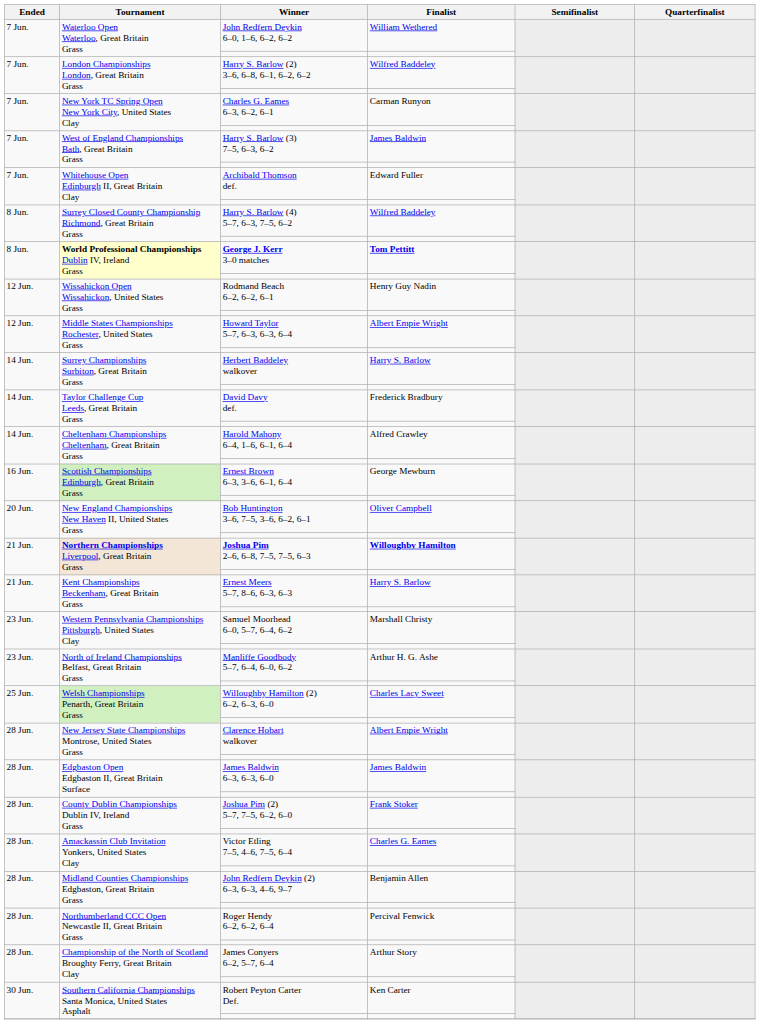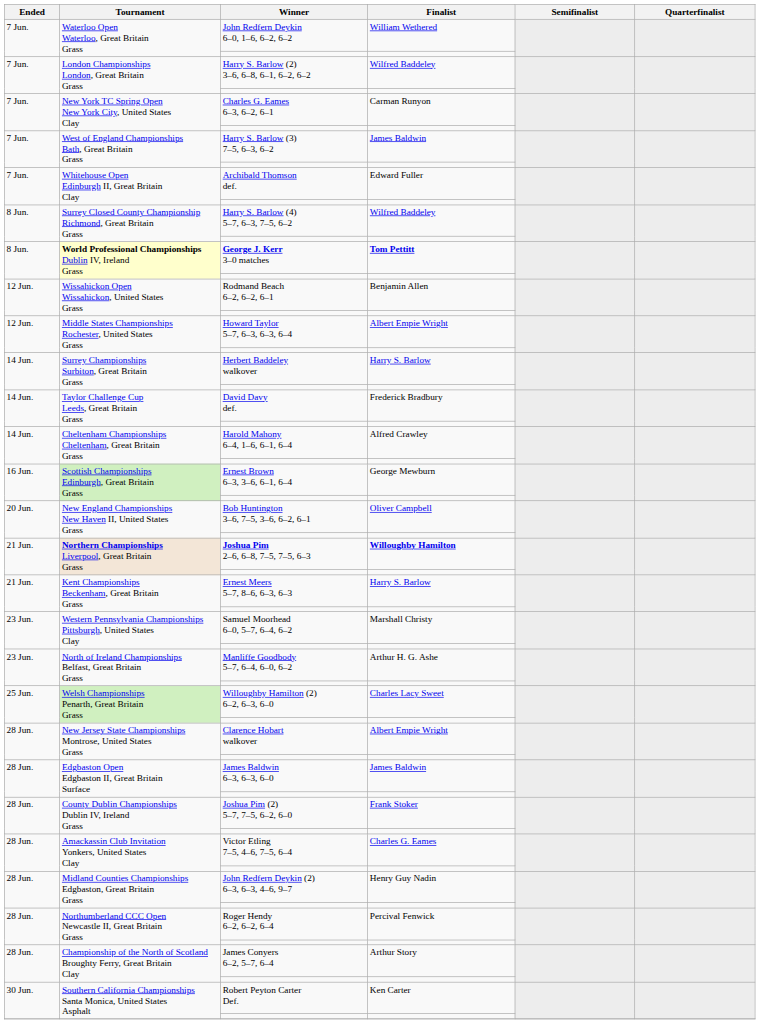 <table class="wikitable" style="font-size:85%;">
 <tr>
 <th width="75">Ended</th>
 <th width="230">Tournament</th>
 <th width="210">Winner</th>
 <th width="210">Finalist</th>
 <th width="170">Semifinalist</th>
 <th width="170">Quarterfinalist</th>
 </tr>
 <tr valign=top>
 <td rowspan=2>7 Jun.</td>
 <td rowspan="2"><a href='#'>Waterloo Open</a><br><a href='#'>Waterloo</a>, Great Britain<br>Grass</td>
 <td> <a href='#'>John Redfern Deykin</a> <br>6–0, 1–6, 6–2, 6–2</td>
 <td> <a href='#'>William Wethered</a></td>
 <td style="background:#ededed;" rowspan=2></td>
 <td style="background:#ededed;" rowspan=2></td>
 </tr>
 <tr valign=top>
 <td></td>
 <td></td>
 </tr>
 <tr valign=top>
 <td rowspan=2>7 Jun.</td>
 <td rowspan="2"><a href='#'>London Championships</a><br><a href='#'>London</a>, Great Britain<br>Grass</td>
 <td> <a href='#'>Harry S. Barlow</a> (2)<br> 3–6, 6–8, 6–1, 6–2, 6–2</td>
 <td> <a href='#'>Wilfred Baddeley</a></td>
 <td style="background:#ededed;" rowspan=2></td>
 <td style="background:#ededed;" rowspan=2></td>
 </tr>
 <tr valign=top>
 <td></td>
 <td></td>
 </tr>
 <tr valign=top>
 <td rowspan=2>7 Jun.</td>
 <td rowspan="2"><a href='#'>New York TC Spring Open</a><br><a href='#'>New York City</a>, United States<br>Clay</td>
 <td> <a href='#'>Charles G. Eames</a><br>6–3, 6–2, 6–1</td>
 <td> Carman Runyon</td>
 <td style="background:#ededed;" rowspan=2></td>
 <td style="background:#ededed;" rowspan=2></td>
 </tr>
 <tr valign=top>
 <td></td>
 <td></td>
 </tr>
 <tr valign=top>
 <td rowspan=2>7 Jun.</td>
 <td rowspan="2"><a href='#'>West of England Championships</a><br><a href='#'>Bath</a>, Great Britain<br>Grass</td>
 <td> <a href='#'>Harry S. Barlow</a> (3) <br>7–5, 6–3, 6–2</td>
 <td> <a href='#'>James Baldwin</a></td>
 <td style="background:#ededed;" rowspan=2></td>
 <td style="background:#ededed;" rowspan=2></td>
 </tr>
 <tr valign=top>
 <td></td>
 <td></td>
 </tr>
 <tr valign=top>
 <td rowspan=2>7 Jun.</td>
 <td rowspan="2"><a href='#'>Whitehouse Open</a><br><a href='#'>Edinburgh</a> II, Great Britain<br>Clay</td>
 <td><a href='#'>Archibald Thomson</a><br>def.</td>
 <td> Edward Fuller</td>
 <td style="background:#ededed;" rowspan=2></td>
 <td style="background:#ededed;" rowspan=2></td>
 </tr>
 <tr valign=top>
 <td></td>
 <td></td>
 </tr>
 <tr valign=top>
 <td rowspan=2>8 Jun.</td>
 <td rowspan="2"><a href='#'>Surrey Closed County Championship</a><br><a href='#'>Richmond</a>, Great Britain<br>Grass</td>
 <td> <a href='#'>Harry S. Barlow</a> (4) <br>5–7, 6–3, 7–5, 6–2</td>
 <td> <a href='#'>Wilfred Baddeley</a></td>
 <td style="background:#ededed;" rowspan=2></td>
 <td style="background:#ededed;" rowspan=2></td>
 </tr>
 <tr valign=top>
 <td></td>
 <td></td>
 </tr>
 <tr valign=top>
 <td rowspan=2>8 Jun.</td>
 <td rowspan="2" style="background:#ffc;"><strong>World Professional Championships</strong><br><a href='#'>Dublin</a> IV, Ireland<br>Grass</td>
 <td> <strong><a href='#'>George J. Kerr</a></strong><br>3–0 matches</td>
 <td> <strong><a href='#'>Tom Pettitt</a></strong></td>
 <td style="background:#ededed;" rowspan=2></td>
 <td style="background:#ededed;" rowspan=2></td>
 </tr>
 <tr valign=top>
 <td></td>
 <td></td>
 </tr>
 <tr valign=top>
 <td rowspan=2>12 Jun.</td>
 <td rowspan=2><a href='#'>Wissahickon Open</a> <br><a href='#'>Wissahickon</a>, United States<br>Grass</td>
 <td> Rodmand Beach <br> 6–2, 6–2, 6–1</td>
-<td>   Henry Guy Nadin</td>
+<td> Benjamin Allen</td>
 <td style="background:#ededed;" rowspan=2></td>
 <td style="background:#ededed;" rowspan=2></td>
 </tr>
 <tr valign=top>
 <td></td>
 <td></td>
 </tr>
 <tr valign=top>
 <td rowspan=2>12 Jun.</td>
 <td rowspan="2"><a href='#'>Middle States Championships</a> <br><a href='#'>Rochester</a>, United States<br>Grass</td>
 <td> <a href='#'>Howard Taylor</a><br>5–7, 6–3, 6–3, 6–4</td>
 <td> <a href='#'>Albert Empie Wright</a></td>
 <td style="background:#ededed;" rowspan=2></td>
 <td style="background:#ededed;" rowspan=2></td>
 </tr>
 <tr valign=top>
 <td></td>
 <td></td>
 </tr>
 <tr valign=top>
 <td rowspan=2>14 Jun.</td>
 <td rowspan="2"><a href='#'>Surrey Championships</a><br><a href='#'>Surbiton</a>, Great Britain<br>Grass</td>
 <td> <a href='#'>Herbert Baddeley</a> <br>walkover</td>
 <td> <a href='#'>Harry S. Barlow</a></td>
 <td style="background:#ededed;" rowspan=2></td>
 <td style="background:#ededed;" rowspan=2></td>
 </tr>
 <tr valign=top>
 <td></td>
 <td></td>
 </tr>
 <tr valign=top>
 <td rowspan=2>14 Jun.</td>
 <td rowspan=2><a href='#'>Taylor Challenge Cup</a><br><a href='#'>Leeds</a>, Great Britain<br>Grass</td>
 <td> <a href='#'>David Davy</a><br>def.</td>
 <td> Frederick Bradbury</td>
 <td style="background:#ededed;" rowspan=2></td>
 <td style="background:#ededed;" rowspan=2></td>
 </tr>
 <tr valign=top>
 <td></td>
 <td></td>
 </tr>
 <tr valign=top>
 <td rowspan=2>14 Jun.</td>
 <td rowspan="2"><a href='#'>Cheltenham Championships</a><br><a href='#'>Cheltenham</a>, Great Britain<br>Grass</td>
 <td> <a href='#'>Harold Mahony</a> <br>6–4, 1–6, 6–1, 6–4</td>
 <td> Alfred Crawley</td>
 <td style="background:#ededed;" rowspan=2></td>
 <td style="background:#ededed;" rowspan=2></td>
 </tr>
 <tr valign=top>
 <td></td>
 <td></td>
 </tr>
 <tr valign=top>
 <td rowspan=2>16 Jun.</td>
 <td rowspan="2" style="background:#d0f0c0"><a href='#'>Scottish Championships</a><br> <a href='#'>Edinburgh</a>, Great Britain<br>Grass</td>
 <td> <a href='#'>Ernest Brown</a><br>6–3, 3–6, 6–1, 6–4</td>
 <td> George Mewburn</td>
 <td style="background:#ededed;" rowspan=2></td>
 <td style="background:#ededed;" rowspan=2></td>
 </tr>
 <tr valign=top>
 <td></td>
 <td></td>
 </tr>
 <tr valign=top>
 <td rowspan=2>20 Jun.</td>
 <td rowspan="2"><a href='#'>New England Championships</a><br><a href='#'>New Haven</a> II, United States<br>Grass</td>
 <td> <a href='#'>Bob Huntington</a><br>3–6, 7–5, 3–6, 6–2, 6–1</td>
 <td> <a href='#'>Oliver Campbell</a></td>
 <td style="background:#ededed;" rowspan=2></td>
 <td style="background:#ededed;" rowspan=2></td>
 </tr>
 <tr valign=top>
 <td></td>
 <td></td>
 </tr>
 <tr valign=top>
 <td rowspan=2>21 Jun.</td>
 <td rowspan="2" style="background:#f3e6d7;"><strong><a href='#'>Northern Championships</a></strong><br><a href='#'>Liverpool</a>, Great Britain<br>Grass</td>
 <td> <strong><a href='#'>Joshua Pim</a></strong><br>2–6, 6–8, 7–5, 7–5, 6–3</td>
 <td> <strong><a href='#'>Willoughby Hamilton</a></strong></td>
 <td style="background:#ededed;" rowspan=2></td>
 <td style="background:#ededed;" rowspan=2></td>
 </tr>
 <tr valign=top>
 <td></td>
 <td></td>
 </tr>
 <tr valign=top>
 <td rowspan=2>21 Jun.</td>
 <td rowspan="2"><a href='#'>Kent Championships</a><br><a href='#'>Beckenham</a>, Great Britain<br>Grass</td>
 <td> <a href='#'>Ernest Meers</a> <br>5–7, 8–6, 6–3, 6–3</td>
 <td> <a href='#'>Harry S. Barlow</a></td>
 <td style="background:#ededed;" rowspan=2></td>
 <td style="background:#ededed;" rowspan=2></td>
 </tr>
 <tr valign=top>
 <td></td>
 <td></td>
 </tr>
 <tr valign=top>
 <td rowspan=2>23 Jun.</td>
 <td rowspan=2><a href='#'>Western Pennsylvania Championships</a><br><a href='#'>Pittsburgh</a>, United States<br>Clay</td>
 <td> Samuel Moorhead<br>6–0, 5–7, 6–4, 6–2</td>
 <td>  Marshall Christy</td>
 <td style="background:#ededed;" rowspan=2></td>
 <td style="background:#ededed;" rowspan=2></td>
 </tr>
 <tr valign=top>
 <td></td>
 <td></td>
 </tr>
 <tr valign=top>
 <td rowspan=2>23 Jun.</td>
 <td rowspan="2"><a href='#'>North of Ireland Championships</a><br>Belfast, Great Britain<br>Grass</td>
 <td><a href='#'>Manliffe Goodbody</a><br>5–7, 6–4, 6–0, 6–2</td>
 <td> Arthur H. G. Ashe</td>
 <td style="background:#ededed;" rowspan=2></td>
 <td style="background:#ededed;" rowspan=2></td>
 </tr>
 <tr valign=top>
 <td></td>
 <td></td>
 </tr>
 <tr valign=top>
 <td rowspan=2>25 Jun.</td>
 <td rowspan="2" style="background:#d0f0c0"><a href='#'>Welsh Championships</a><br>Penarth, Great Britain<br>Grass</td>
 <td> <a href='#'>Willoughby Hamilton</a> (2)<br>6–2, 6–3, 6–0</td>
 <td> <a href='#'>Charles Lacy Sweet</a></td>
 <td style="background:#ededed;" rowspan=2></td>
 <td style="background:#ededed;" rowspan=2></td>
 </tr>
 <tr valign=top>
 <td></td>
 <td></td>
 </tr>
 <tr valign=top>
 <td rowspan=2>28 Jun.</td>
 <td rowspan="2"><a href='#'>New Jersey State Championships</a> <br>Montrose, United States<br>Grass</td>
 <td> <a href='#'>Clarence Hobart</a> <br>walkover</td>
 <td> <a href='#'>Albert Empie Wright</a></td>
 <td style="background:#ededed;" rowspan=2></td>
 <td style="background:#ededed;" rowspan=2></td>
 </tr>
 <tr valign=top>
 <td></td>
 <td></td>
 </tr>
 <tr valign=top>
 <td rowspan=2>28 Jun.</td>
 <td rowspan="2"><a href='#'>Edgbaston Open</a> <br>Edgbaston II, Great Britain<br>Surface</td>
 <td> <a href='#'>James Baldwin</a><br>6–3, 6–3, 6–0</td>
 <td> <a href='#'>James Baldwin</a></td>
 <td style="background:#ededed;" rowspan=2></td>
 <td style="background:#ededed;" rowspan=2></td>
 </tr>
 <tr valign=top>
 <td></td>
 <td></td>
 </tr>
 <tr valign=top>
 <td rowspan=2>28 Jun.</td>
 <td rowspan=2><a href='#'>County Dublin Championships</a> <br>Dublin IV, Ireland<br>Grass</td>
 <td> <a href='#'>Joshua Pim</a> (2)<br>5–7, 7–5, 6–2, 6–0</td>
 <td> <a href='#'>Frank Stoker</a></td>
 <td style="background:#ededed;" rowspan=2></td>
 <td style="background:#ededed;" rowspan=2></td>
 </tr>
 <tr valign=top>
 <td></td>
 <td></td>
 </tr>
 <tr valign=top>
 <td rowspan=2>28 Jun.</td>
 <td rowspan=2><a href='#'>Amackassin Club Invitation</a><br>Yonkers, United States<br>Clay</td>
 <td> Victor Etling<br>7–5, 4–6, 7–5, 6–4</td>
 <td> <a href='#'>Charles G. Eames</a></td>
 <td style="background:#ededed;" rowspan=2></td>
 <td style="background:#ededed;" rowspan=2></td>
 </tr>
 <tr valign=top>
 <td></td>
 <td></td>
 </tr>
 <tr valign=top>
 <td rowspan=2>28 Jun.</td>
 <td rowspan="2"><a href='#'>Midland Counties Championships</a><br>Edgbaston, Great Britain<br>Grass</td>
 <td> <a href='#'>John Redfern Deykin</a> (2)<br>6–3, 6–3, 4–6, 9–7</td>
-<td> Benjamin Allen</td>
+<td>   Henry Guy Nadin</td>
 <td style="background:#ededed;" rowspan=2></td>
 <td style="background:#ededed;" rowspan=2></td>
 </tr>
 <tr valign=top>
 <td></td>
 <td></td>
 </tr>
 <tr valign=top>
 <td rowspan=2>28 Jun.</td>
 <td rowspan=2><a href='#'>Northumberland CCC Open</a><br>Newcastle II, Great Britain<br>Grass</td>
 <td> Roger Hendy <br>6–2, 6–2, 6–4</td>
 <td> Percival Fenwick</td>
 <td style="background:#ededed;" rowspan=2></td>
 <td style="background:#ededed;" rowspan=2></td>
 </tr>
 <tr valign=top>
 <td></td>
 <td></td>
 </tr>
 <tr valign=top>
 <td rowspan=2>28 Jun.</td>
 <td rowspan=2><a href='#'>Championship of the North of Scotland</a><br>Broughty Ferry, Great Britain<br>Clay</td>
 <td> James Conyers<br>6–2, 5–7, 6–4</td>
 <td> Arthur Story</td>
 <td style="background:#ededed;" rowspan=2></td>
 <td style="background:#ededed;" rowspan=2></td>
 </tr>
 <tr valign=top>
 <td></td>
 <td></td>
 </tr>
 <tr valign=top>
 <td rowspan=2>30 Jun.</td>
 <td rowspan=2><a href='#'>Southern California Championships</a><br>Santa Monica, United States<br>Asphalt</td>
 <td> Robert Peyton Carter<br>Def.</td>
 <td> Ken Carter</td>
 <td style="background:#ededed;" rowspan=2></td>
 <td style="background:#ededed;" rowspan=2></td>
 </tr>
 <tr valign=top>
 <td></td>
 <td></td>
 </tr>
 <tr valign=top>
 </tr>
 </table>
